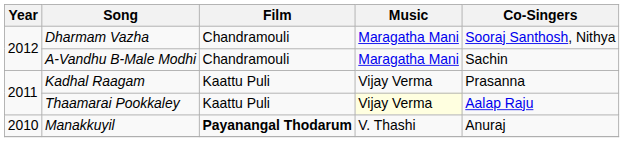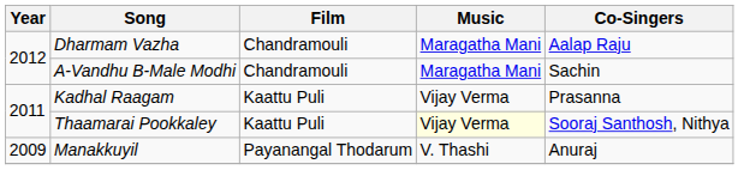 <table class = "sortable wikitable">
 <tr>
 <th>Year</th>
 <th>Song</th>
 <th>Film</th>
 <th>Music</th>
 <th>Co-Singers</th>
 </tr>
 <tr>
 <td rowspan="2">2012</td>
 <td><em>Dharmam Vazha</em></td>
 <td>Chandramouli</td>
 <td><a href='#'>Maragatha Mani</a></td>
-<td><a href='#'>Sooraj Santhosh</a>, Nithya</td>
+<td><a href='#'>Aalap Raju</a></td>
 </tr>
 <tr>
 <td><em>A-Vandhu B-Male Modhi</em></td>
 <td>Chandramouli</td>
 <td><a href='#'>Maragatha Mani</a></td>
 <td>Sachin</td>
 </tr>
 <tr>
 <td rowspan="2">2011</td>
 <td><em>Kadhal Raagam</em></td>
 <td>Kaattu Puli</td>
 <td>Vijay Verma</td>
 <td>Prasanna</td>
 </tr>
 <tr>
 <td><em>Thaamarai Pookkaley</em></td>
 <td>Kaattu Puli</td>
 <td style="background: lightyellow;">Vijay Verma</td>
-<td><a href='#'>Aalap Raju</a></td>
+<td><a href='#'>Sooraj Santhosh</a>, Nithya</td>
 </tr>
 <tr>
-<td rowspan="1">2010</td>
+<td rowspan="1">2009</td>
 <td><em>Manakkuyil</em></td>
-<td><strong>Payanangal Thodarum</strong></td>
+<td>Payanangal Thodarum</td>
 <td>V. Thashi</td>
 <td>Anuraj</td>
 </tr>
 <tr>
 </tr>
 </table>
